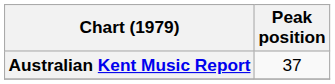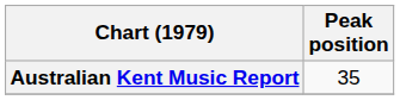 <table class="wikitable sortable plainrowheaders">
 <tr>
 <th scope="col">Chart (1979)</th>
 <th scope="col">Peak<br>position</th>
 </tr>
 <tr>
 <th scope="row">Australian <a href='#'>Kent Music Report</a></th>
-<td style="text-align:center;">37</td>
+<td style="text-align:center;">35</td>
 </tr>
 <tr>
 </tr>
 </table>
